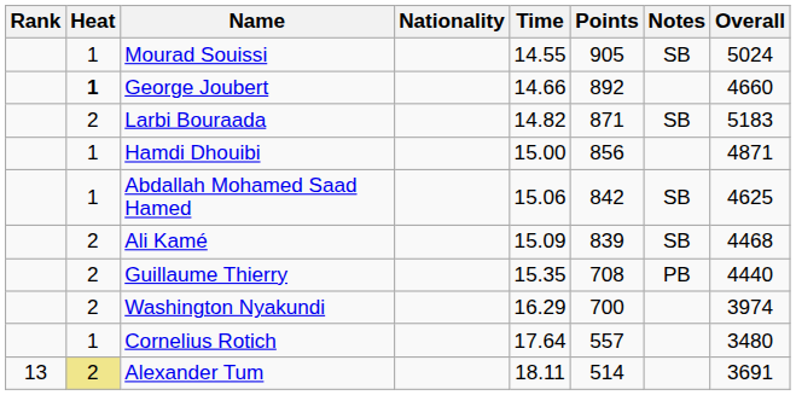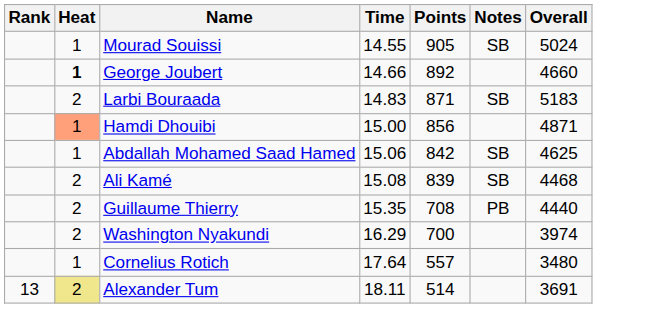 <table class="wikitable sortable" style="text-align:center">
 <tr>
 <th>Rank</th>
 <th>Heat</th>
 <th>Name</th>
-<th>Nationality</th>
 <th>Time</th>
 <th>Points</th>
 <th>Notes</th>
 <th>Overall</th>
 </tr>
 <tr>
 <td></td>
 <td>1</td>
 <td align="left"><a href='#'>Mourad Souissi</a></td>
-<td align=left></td>
 <td>14.55</td>
 <td>905</td>
 <td>SB</td>
 <td>5024</td>
 </tr>
 <tr>
 <td></td>
 <td><strong>1</strong></td>
 <td align="left"><a href='#'>George Joubert</a></td>
-<td align=left></td>
 <td>14.66</td>
 <td>892</td>
 <td></td>
 <td>4660</td>
 </tr>
 <tr>
 <td></td>
 <td>2</td>
 <td align="left"><a href='#'>Larbi Bouraada</a></td>
-<td align=left></td>
-<td>14.82</td>
+<td>14.83</td>
 <td>871</td>
 <td>SB</td>
 <td>5183</td>
 </tr>
 <tr>
 <td></td>
-<td>1</td>
+<td style="background: lightsalmon;">1</td>
 <td align="left"><a href='#'>Hamdi Dhouibi</a></td>
-<td align=left></td>
 <td>15.00</td>
 <td>856</td>
 <td></td>
 <td>4871</td>
 </tr>
 <tr>
 <td></td>
 <td>1</td>
 <td align="left"><a href='#'>Abdallah Mohamed Saad Hamed</a></td>
-<td align=left></td>
 <td>15.06</td>
 <td>842</td>
 <td>SB</td>
 <td>4625</td>
 </tr>
 <tr>
 <td></td>
 <td>2</td>
 <td align="left"><a href='#'>Ali Kamé</a></td>
-<td align=left></td>
-<td>15.09</td>
+<td>15.08</td>
 <td>839</td>
 <td>SB</td>
 <td>4468</td>
 </tr>
 <tr>
 <td></td>
 <td>2</td>
 <td align="left"><a href='#'>Guillaume Thierry</a></td>
-<td align=left></td>
 <td>15.35</td>
 <td>708</td>
 <td>PB</td>
 <td>4440</td>
 </tr>
 <tr>
 <td></td>
 <td>2</td>
 <td align="left"><a href='#'>Washington Nyakundi</a></td>
-<td align=left></td>
 <td>16.29</td>
 <td>700</td>
 <td></td>
 <td>3974</td>
 </tr>
 <tr>
 <td></td>
 <td>1</td>
 <td align="left"><a href='#'>Cornelius Rotich</a></td>
-<td align=left></td>
 <td>17.64</td>
 <td>557</td>
 <td></td>
 <td>3480</td>
 </tr>
 <tr>
 <td>13</td>
 <td style="background: khaki;">2</td>
 <td align="left"><a href='#'>Alexander Tum</a></td>
-<td align=left></td>
 <td>18.11</td>
 <td>514</td>
 <td></td>
 <td>3691</td>
 </tr>
 </table>
